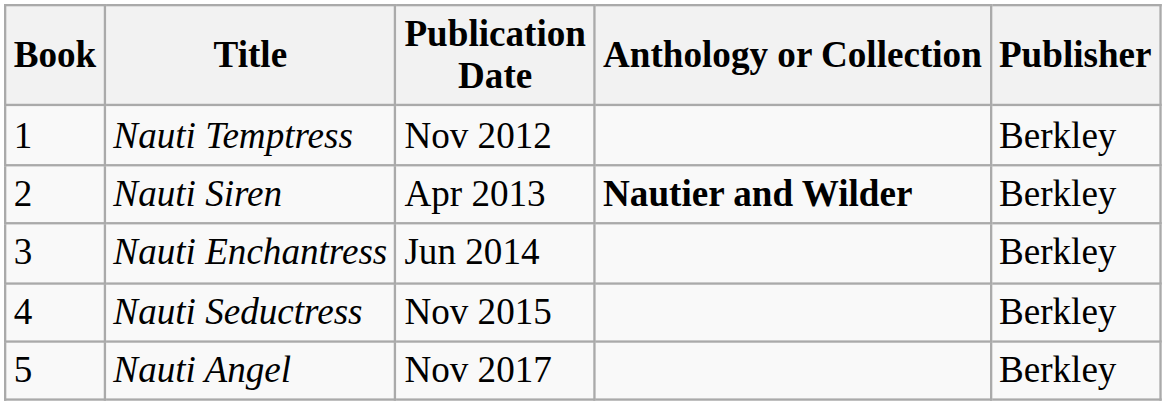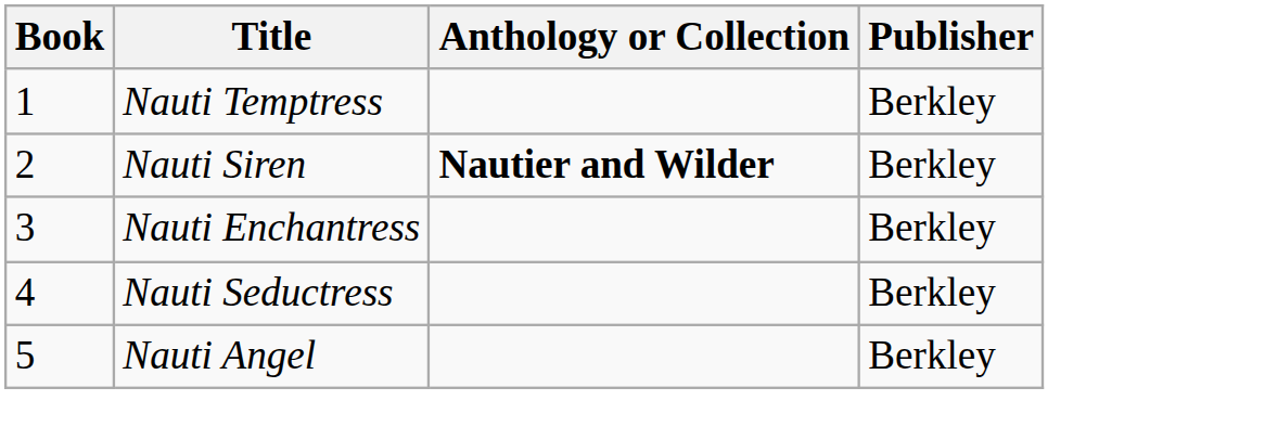 <table class="wikitable">
 <tr>
 <th>Book<br></th>
 <th>Title</th>
-<th>Publication<br>Date</th>
 <th>Anthology or Collection</th>
 <th>Publisher</th>
 </tr>
 <tr>
 <td>1</td>
 <td><em>Nauti Temptress</em></td>
-<td>Nov 2012</td>
 <td></td>
 <td>Berkley</td>
 </tr>
 <tr>
 <td>2</td>
 <td><em>Nauti Siren</em></td>
-<td>Apr 2013</td>
 <td><strong>Nautier and Wilder</strong></td>
 <td>Berkley</td>
 </tr>
 <tr>
 <td>3</td>
 <td><em>Nauti Enchantress</em></td>
-<td>Jun 2014</td>
 <td></td>
 <td>Berkley</td>
 </tr>
 <tr>
 <td>4</td>
 <td><em>Nauti Seductress</em></td>
-<td>Nov 2015</td>
 <td></td>
 <td>Berkley</td>
 </tr>
 <tr>
 <td>5</td>
 <td><em>Nauti Angel</em></td>
-<td>Nov 2017</td>
 <td></td>
 <td>Berkley</td>
 </tr>
 </table>
